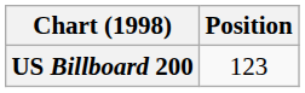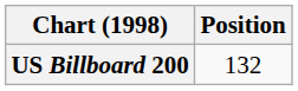 <table class="wikitable plainrowheaders" style="text-align:center">
 <tr>
 <th scope="col">Chart (1998)</th>
 <th scope="col">Position</th>
 </tr>
 <tr>
 <th scope="row">US <em>Billboard</em> 200</th>
-<td>123</td>
+<td>132</td>
 </tr>
 </table>
